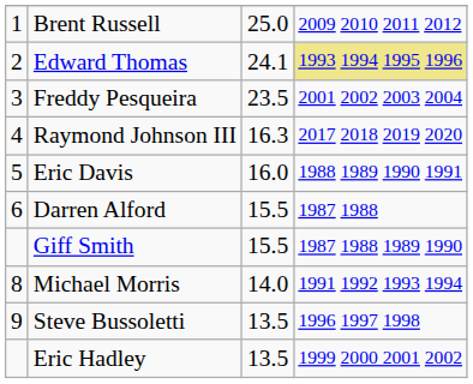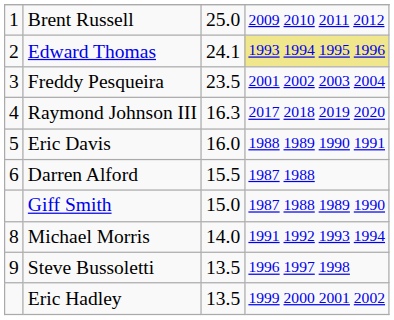 <table class="wikitable">
 <tr>
 </tr>
 <tr>
 <td>1</td>
 <td>Brent Russell</td>
 <td>25.0</td>
 <td style="font-size:80%;"><a href='#'>2009</a> <a href='#'>2010</a> <a href='#'>2011</a> <a href='#'>2012</a></td>
 </tr>
 <tr>
 <td>2</td>
 <td><a href='#'>Edward Thomas</a></td>
 <td>24.1</td>
 <td style="background: khaki; font-size:80%;"><a href='#'>1993</a> <a href='#'>1994</a> <a href='#'>1995</a> <a href='#'>1996</a></td>
 </tr>
 <tr>
 <td>3</td>
 <td>Freddy Pesqueira</td>
 <td>23.5</td>
 <td style="font-size:80%;"><a href='#'>2001</a> <a href='#'>2002</a> <a href='#'>2003</a> <a href='#'>2004</a></td>
 </tr>
 <tr>
 <td>4</td>
 <td>Raymond Johnson III</td>
 <td>16.3</td>
 <td style="font-size:80%;"><a href='#'>2017</a> <a href='#'>2018</a> <a href='#'>2019</a> <a href='#'>2020</a></td>
 </tr>
 <tr>
 <td>5</td>
 <td>Eric Davis</td>
 <td>16.0</td>
 <td style="font-size:80%;"><a href='#'>1988</a> <a href='#'>1989</a> <a href='#'>1990</a> <a href='#'>1991</a></td>
 </tr>
 <tr>
 <td>6</td>
 <td>Darren Alford</td>
 <td>15.5</td>
 <td style="font-size:80%;"><a href='#'>1987</a> <a href='#'>1988</a></td>
 </tr>
 <tr>
 <td></td>
 <td><a href='#'>Giff Smith</a></td>
-<td>15.5</td>
+<td>15.0</td>
 <td style="font-size:80%;"><a href='#'>1987</a> <a href='#'>1988</a> <a href='#'>1989</a> <a href='#'>1990</a></td>
 </tr>
 <tr>
 <td>8</td>
 <td>Michael Morris</td>
 <td>14.0</td>
 <td style="font-size:80%;"><a href='#'>1991</a> <a href='#'>1992</a> <a href='#'>1993</a> <a href='#'>1994</a></td>
 </tr>
 <tr>
 <td>9</td>
 <td>Steve Bussoletti</td>
 <td>13.5</td>
 <td style="font-size:80%;"><a href='#'>1996</a> <a href='#'>1997</a> <a href='#'>1998</a></td>
 </tr>
 <tr>
 <td></td>
 <td>Eric Hadley</td>
 <td>13.5</td>
 <td style="font-size:80%;"><a href='#'>1999</a> <a href='#'>2000 2001</a> <a href='#'>2002</a></td>
 </tr>
 </table>
